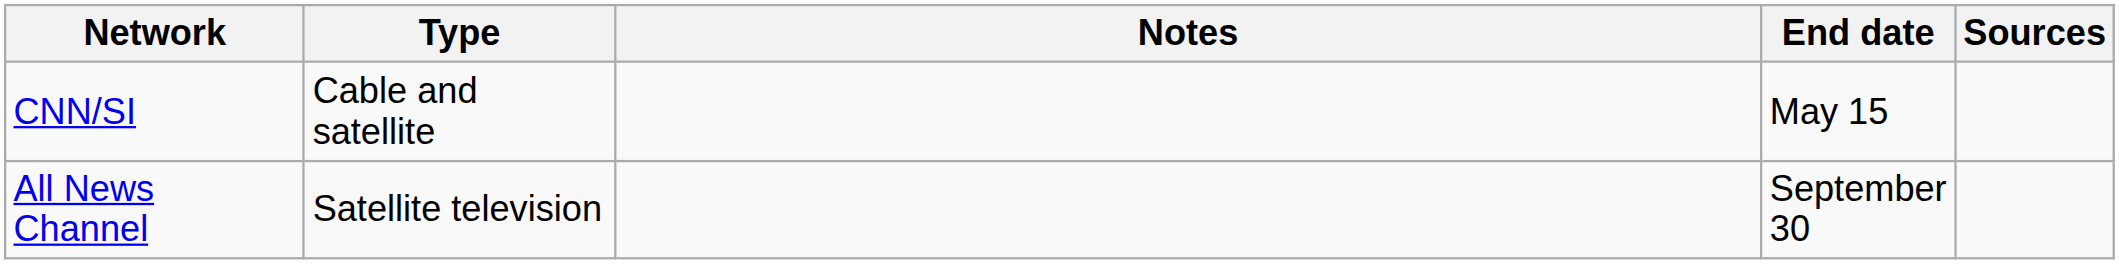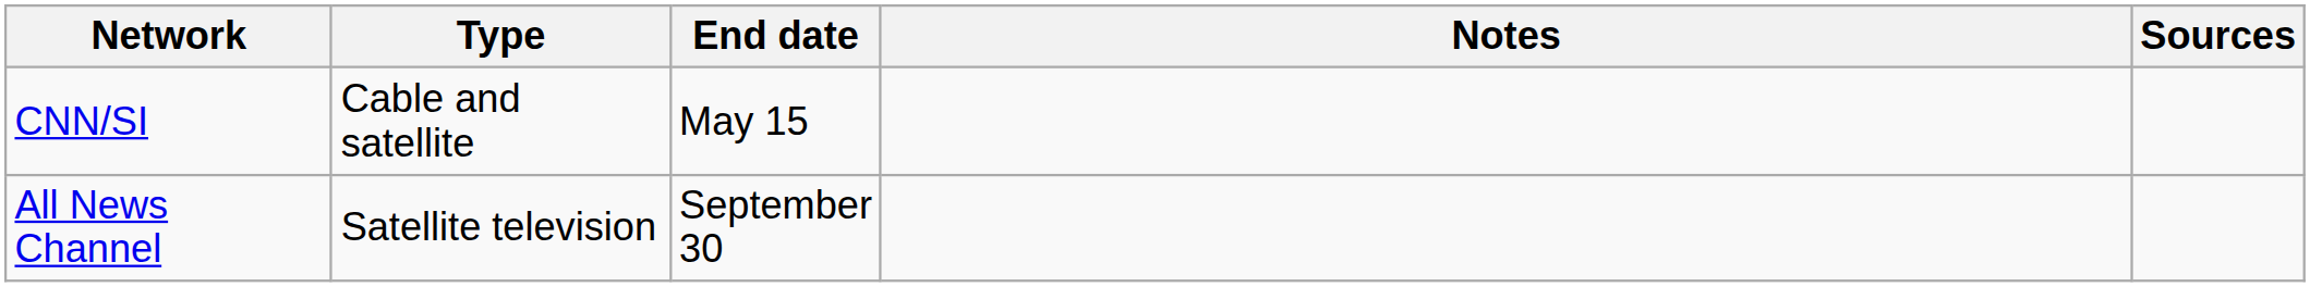 <table class="wikitable">
 <tr>
 <th style="text-align:center; width:125px">Network</th>
 <th style="text-align:center; width:130px">Type</th>
+<th style="text-align:center; width:60px">End date</th>
 <th style="text-align:center; width:500px">Notes</th>
-<th style="text-align:center; width:60px">End date</th>
 <th style="text-align:center; width:30px">Sources</th>
 </tr>
 <tr>
 <td><a href='#'>CNN/SI</a></td>
 <td>Cable and satellite</td>
+<td>May 15</td>
 <td></td>
-<td>May 15</td>
 <td></td>
 </tr>
 <tr>
 <td><a href='#'>All News Channel</a></td>
 <td>Satellite television</td>
+<td>September 30</td>
 <td></td>
-<td>September 30</td>
 <td></td>
 </tr>
 </table>
